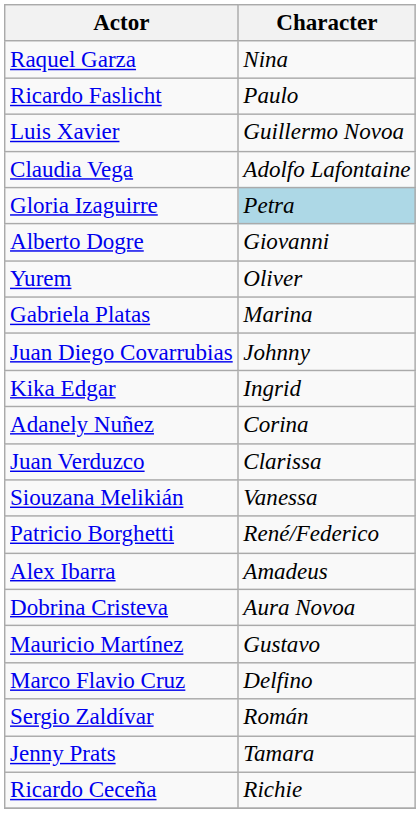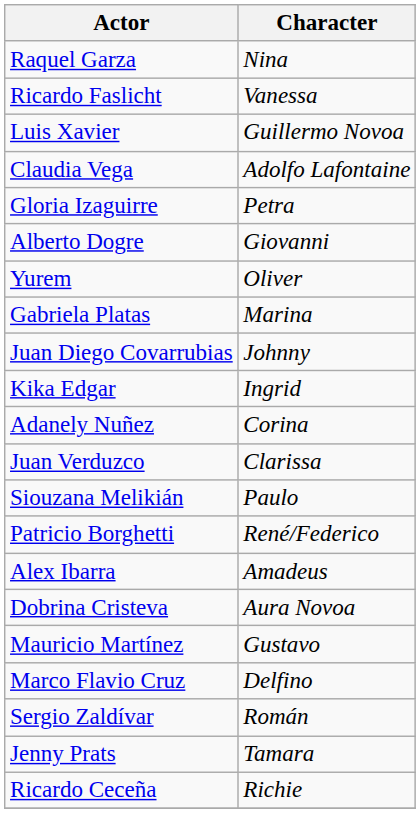 <table class="wikitable">
 <tr>
 <th>Actor</th>
 <th>Character</th>
 </tr>
 <tr>
 <td><a href='#'>Raquel Garza</a></td>
 <td><em>Nina </em></td>
 </tr>
 <tr>
 <td><a href='#'>Ricardo Faslicht</a></td>
-<td><em>Paulo</em></td>
+<td><em>Vanessa</em></td>
 </tr>
 <tr>
 <td><a href='#'>Luis Xavier</a></td>
 <td><em>Guillermo Novoa</em></td>
 </tr>
 <tr>
 <td><a href='#'>Claudia Vega</a></td>
 <td><em>Adolfo Lafontaine</em></td>
 </tr>
 <tr>
 <td><a href='#'>Gloria Izaguirre</a></td>
-<td style="background: lightblue;"><em>Petra</em></td>
+<td><em>Petra</em></td>
 </tr>
 <tr>
 <td><a href='#'>Alberto Dogre</a></td>
 <td><em>Giovanni</em></td>
 </tr>
 <tr>
 <td><a href='#'>Yurem</a></td>
 <td><em>Oliver</em></td>
 </tr>
 <tr>
 <td><a href='#'>Gabriela Platas</a></td>
 <td><em>Marina</em></td>
 </tr>
 <tr>
 <td><a href='#'>Juan Diego Covarrubias</a></td>
 <td><em>Johnny</em></td>
 </tr>
 <tr>
 <td><a href='#'>Kika Edgar</a></td>
 <td><em>Ingrid</em></td>
 </tr>
 <tr>
 <td><a href='#'>Adanely Nuñez</a></td>
 <td><em>Corina</em></td>
 </tr>
 <tr>
 <td><a href='#'>Juan Verduzco</a></td>
 <td><em>Clarissa</em></td>
 </tr>
 <tr>
 <td><a href='#'>Siouzana Melikián</a></td>
-<td><em>Vanessa</em></td>
+<td><em>Paulo</em></td>
 </tr>
 <tr>
 <td><a href='#'>Patricio Borghetti</a></td>
 <td><em>René/Federico</em></td>
 </tr>
 <tr>
 <td><a href='#'>Alex Ibarra</a></td>
 <td><em>Amadeus</em></td>
 </tr>
 <tr>
 <td><a href='#'>Dobrina Cristeva</a></td>
 <td><em>Aura Novoa</em></td>
 </tr>
 <tr>
 <td><a href='#'>Mauricio Martínez</a></td>
 <td><em>Gustavo</em></td>
 </tr>
 <tr>
 <td><a href='#'>Marco Flavio Cruz</a></td>
 <td><em>Delfino</em></td>
 </tr>
 <tr>
 <td><a href='#'>Sergio Zaldívar</a></td>
 <td><em>Román</em></td>
 </tr>
 <tr>
 <td><a href='#'>Jenny Prats</a></td>
 <td><em>Tamara</em></td>
 </tr>
 <tr>
 <td><a href='#'>Ricardo Ceceña</a></td>
 <td><em>Richie</em></td>
 </tr>
 <tr>
 </tr>
 </table>
